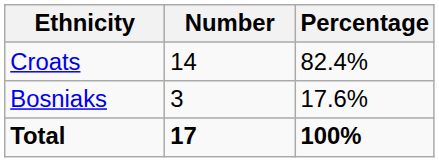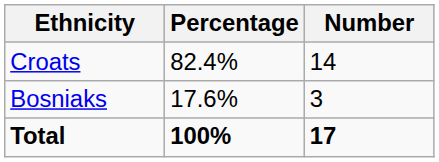 <table class="wikitable">
 <tr>
 <th width="100px">Ethnicity</th>
+<th width="80px">Percentage</th>
 <th width="80px">Number</th>
-<th width="80px">Percentage</th>
 </tr>
 <tr>
 <td><a href='#'>Croats</a></td>
+<td>82.4%</td>
 <td>14</td>
-<td>82.4%</td>
 </tr>
 <tr>
 <td><a href='#'>Bosniaks</a></td>
+<td>17.6%</td>
 <td>3</td>
-<td>17.6%</td>
 </tr>
 <tr>
 <td><strong>Total</strong></td>
+<td><strong>100%</strong></td>
 <td><strong>17</strong></td>
-<td><strong>100%</strong></td>
 </tr>
 </table>
